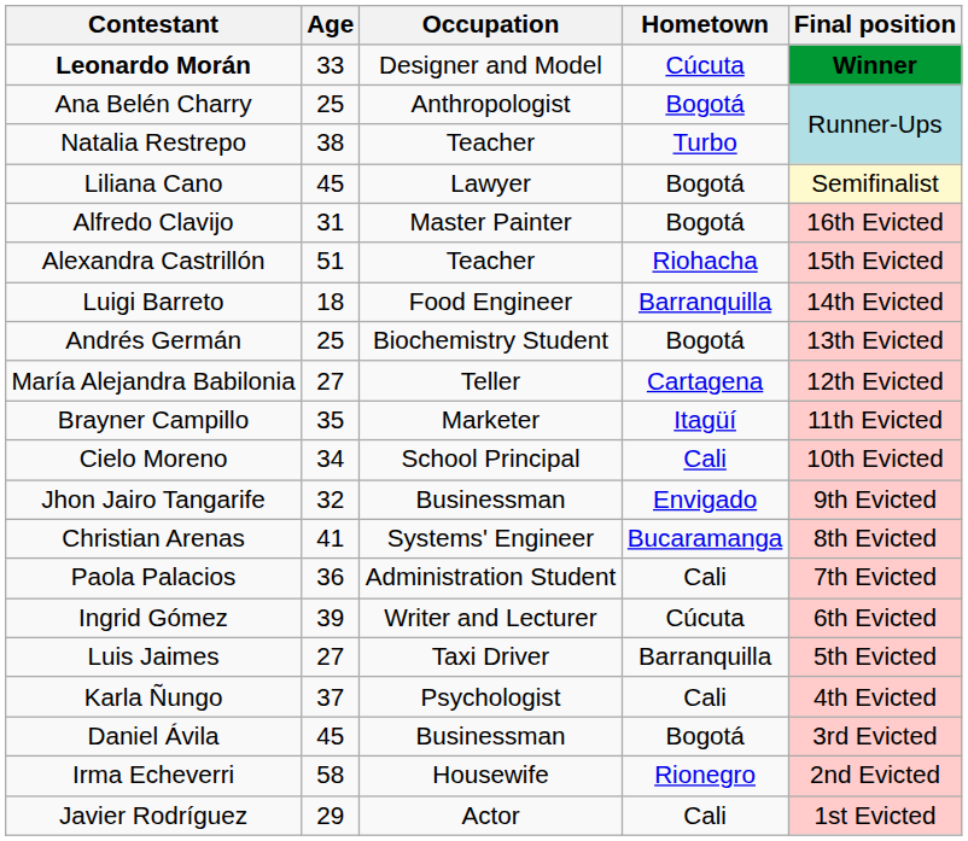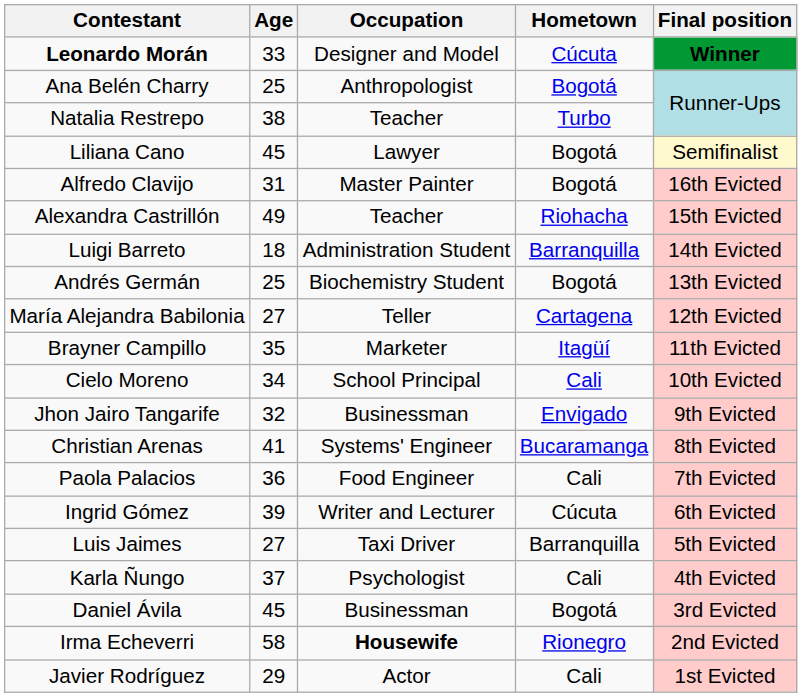 <table class="wikitable sortable plainrowheaders" style="text-align:center">
 <tr>
 <th>Contestant</th>
 <th>Age</th>
 <th>Occupation</th>
 <th>Hometown</th>
 <th>Final position</th>
 </tr>
 <tr>
 <td><strong>Leonardo Morán</strong></td>
 <td>33</td>
 <td>Designer and Model</td>
 <td><a href='#'>Cúcuta</a></td>
 <td style="background:#093"><span><strong>Winner</strong></span></td>
 </tr>
 <tr>
 <td>Ana Belén Charry</td>
 <td>25</td>
 <td>Anthropologist</td>
 <td><a href='#'>Bogotá</a></td>
 <td style="background:#B0E0E6" rowspan=2>Runner-Ups</td>
 </tr>
 <tr>
 <td>Natalia Restrepo</td>
 <td>38</td>
 <td>Teacher</td>
 <td><a href='#'>Turbo</a></td>
 </tr>
 <tr>
 <td>Liliana Cano</td>
 <td>45</td>
 <td>Lawyer</td>
 <td>Bogotá</td>
 <td style="background:#FFFACD">Semifinalist</td>
 </tr>
 <tr>
 <td>Alfredo Clavijo</td>
 <td>31</td>
 <td>Master Painter</td>
 <td>Bogotá</td>
 <td bgcolor="#ffcccb">16th Evicted</td>
 </tr>
 <tr>
 <td>Alexandra Castrillón</td>
-<td>51</td>
+<td>49</td>
 <td>Teacher</td>
 <td><a href='#'>Riohacha</a></td>
 <td bgcolor=#ffcccb>15th Evicted</td>
 </tr>
 <tr>
 <td>Luigi Barreto</td>
 <td>18</td>
-<td>Food Engineer</td>
+<td>Administration Student</td>
 <td><a href='#'>Barranquilla</a></td>
 <td bgcolor=#ffcccb>14th Evicted</td>
 </tr>
 <tr>
 <td>Andrés Germán</td>
 <td>25</td>
 <td>Biochemistry Student</td>
 <td>Bogotá</td>
 <td bgcolor=#ffcccb>13th Evicted</td>
 </tr>
 <tr>
 <td>María Alejandra Babilonia</td>
 <td>27</td>
 <td>Teller</td>
 <td><a href='#'>Cartagena</a></td>
 <td bgcolor=#ffcccb>12th Evicted</td>
 </tr>
 <tr>
 <td>Brayner Campillo</td>
 <td>35</td>
 <td>Marketer</td>
 <td><a href='#'>Itagüí</a></td>
 <td bgcolor=#ffcccb>11th Evicted</td>
 </tr>
 <tr>
 <td>Cielo Moreno</td>
 <td>34</td>
 <td>School Principal</td>
 <td><a href='#'>Cali</a></td>
 <td bgcolor=#ffcccb>10th Evicted</td>
 </tr>
 <tr>
 <td>Jhon Jairo Tangarife</td>
 <td>32</td>
 <td>Businessman</td>
 <td><a href='#'>Envigado</a></td>
 <td bgcolor=#ffcccb>9th Evicted</td>
 </tr>
 <tr>
 <td>Christian Arenas</td>
 <td>41</td>
 <td>Systems' Engineer</td>
 <td><a href='#'>Bucaramanga</a></td>
 <td bgcolor=#ffcccb>8th Evicted</td>
 </tr>
 <tr>
 <td>Paola Palacios</td>
 <td>36</td>
-<td>Administration Student</td>
+<td>Food Engineer</td>
 <td>Cali</td>
 <td bgcolor=#ffcccb>7th Evicted</td>
 </tr>
 <tr>
 <td>Ingrid Gómez</td>
 <td>39</td>
 <td>Writer and Lecturer</td>
 <td>Cúcuta</td>
 <td bgcolor=#ffcccb>6th Evicted</td>
 </tr>
 <tr>
 <td>Luis Jaimes</td>
 <td>27</td>
 <td>Taxi Driver</td>
 <td>Barranquilla</td>
 <td bgcolor=#ffcccb>5th Evicted</td>
 </tr>
 <tr>
 <td>Karla Ñungo</td>
 <td>37</td>
 <td>Psychologist</td>
 <td>Cali</td>
 <td bgcolor="#ffcccb">4th Evicted</td>
 </tr>
 <tr>
 <td>Daniel Ávila</td>
 <td>45</td>
 <td>Businessman</td>
 <td>Bogotá</td>
 <td bgcolor="#ffcccb">3rd Evicted</td>
 </tr>
 <tr>
 <td>Irma Echeverri</td>
 <td>58</td>
-<td>Housewife</td>
+<td><strong>Housewife</strong></td>
 <td><a href='#'>Rionegro</a></td>
 <td bgcolor=#ffcccb>2nd Evicted</td>
 </tr>
 <tr>
 <td>Javier Rodríguez</td>
 <td>29</td>
 <td>Actor</td>
 <td>Cali</td>
 <td bgcolor="#ffcccb">1st Evicted</td>
 </tr>
 </table>
